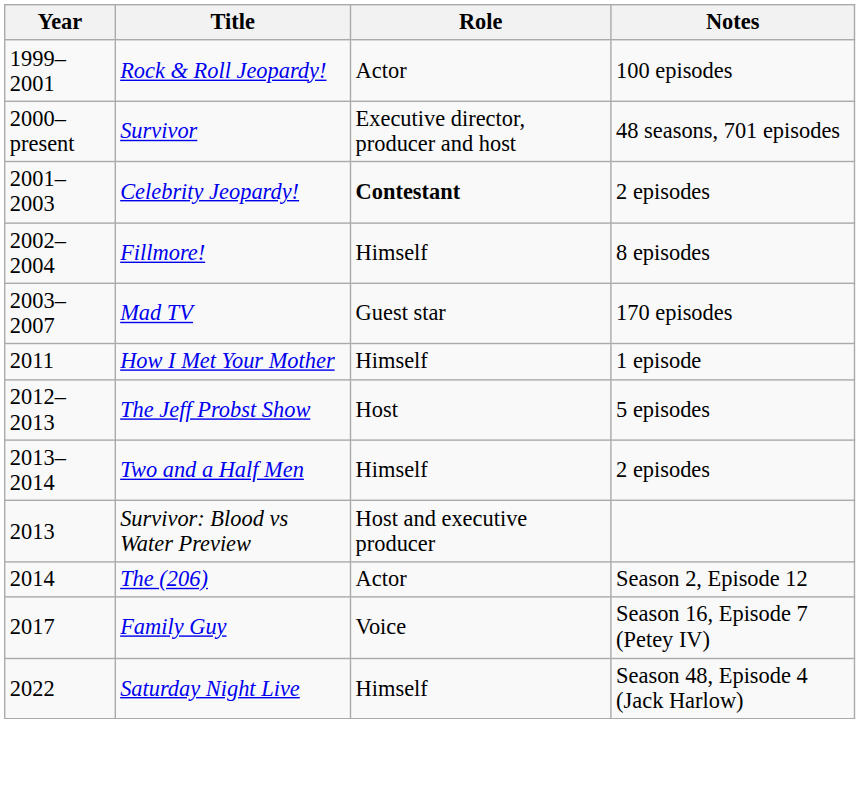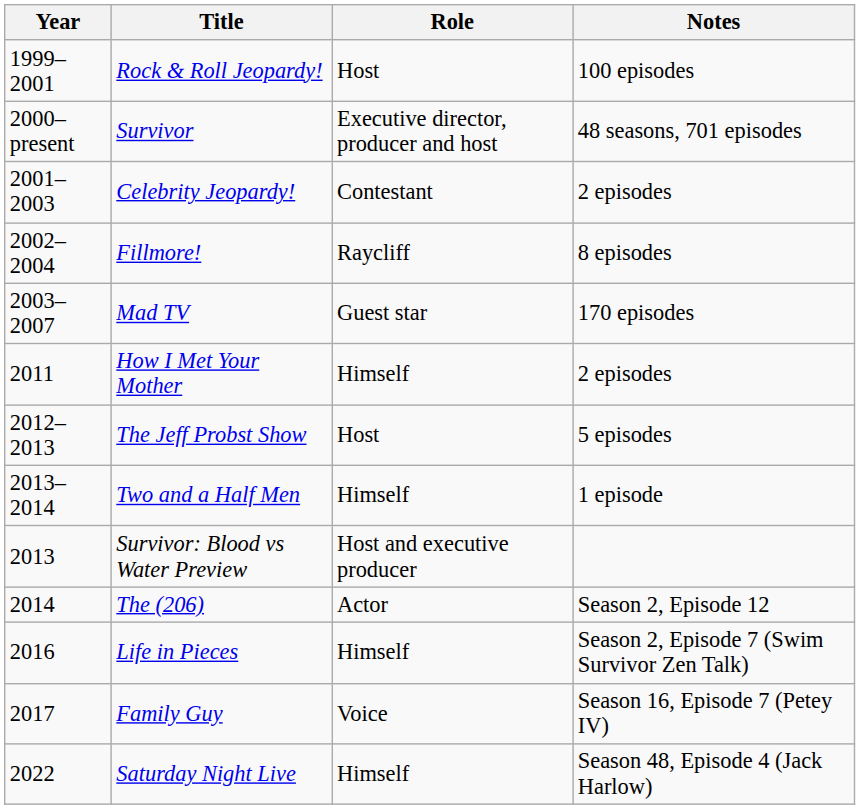 <table class="wikitable">
 <tr>
 <th>Year</th>
 <th>Title</th>
 <th>Role</th>
 <th>Notes</th>
 </tr>
 <tr>
 <td>1999–2001</td>
 <td><em><a href='#'>Rock & Roll Jeopardy!</a></em></td>
-<td>Actor</td>
+<td>Host</td>
 <td>100 episodes</td>
 </tr>
 <tr>
 <td>2000–present</td>
 <td><em><a href='#'>Survivor</a></em></td>
 <td>Executive director, producer and host</td>
 <td>48 seasons, 701 episodes</td>
 </tr>
 <tr>
 <td>2001–2003</td>
 <td><em><a href='#'>Celebrity Jeopardy!</a></em></td>
-<td><strong>Contestant</strong></td>
+<td>Contestant</td>
 <td>2 episodes</td>
 </tr>
 <tr>
 <td>2002–2004</td>
 <td><em><a href='#'>Fillmore!</a></em></td>
-<td>Himself</td>
+<td>Raycliff</td>
 <td>8 episodes</td>
 </tr>
 <tr>
 <td>2003–2007</td>
 <td><em><a href='#'>Mad TV</a></em></td>
 <td>Guest star</td>
 <td>170 episodes</td>
 </tr>
 <tr>
 <td>2011</td>
 <td><em><a href='#'>How I Met Your Mother</a></em></td>
 <td>Himself</td>
-<td>1 episode</td>
+<td>2 episodes</td>
 </tr>
 <tr>
 <td>2012–2013</td>
 <td><em><a href='#'>The Jeff Probst Show</a></em></td>
 <td>Host</td>
 <td>5 episodes</td>
 </tr>
 <tr>
 <td>2013–2014</td>
 <td><em><a href='#'>Two and a Half Men</a></em></td>
 <td>Himself</td>
-<td>2 episodes</td>
+<td>1 episode</td>
 </tr>
 <tr>
 <td>2013</td>
 <td><em>Survivor: Blood vs Water Preview</em></td>
 <td>Host and executive producer</td>
 <td></td>
 </tr>
 <tr>
 <td>2014</td>
 <td><em><a href='#'>The (206)</a></em></td>
 <td>Actor</td>
 <td>Season 2, Episode 12</td>
 </tr>
 <tr>
+<td>2016</td>
+<td><em><a href='#'>Life in Pieces</a></em></td>
+<td>Himself</td>
+<td>Season 2, Episode 7 (Swim Survivor Zen Talk)</td>
+</tr>
+<tr>
 <td>2017</td>
 <td><em><a href='#'>Family Guy</a></em></td>
 <td>Voice</td>
 <td>Season 16, Episode 7 (Petey IV)</td>
 </tr>
 <tr>
 <td>2022</td>
 <td><em><a href='#'>Saturday Night Live</a></em></td>
 <td>Himself</td>
 <td>Season 48, Episode 4 (Jack Harlow)</td>
 </tr>
 </table>
